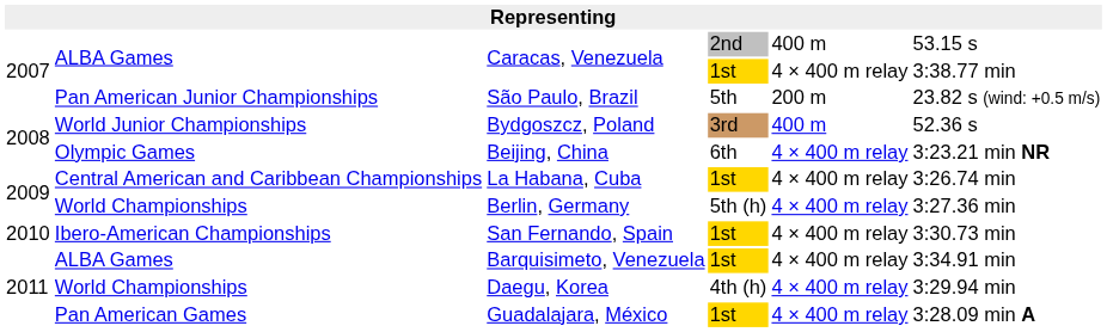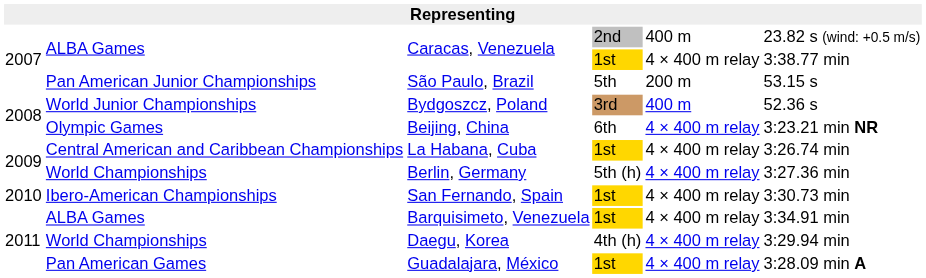 <table>
 <tr>
 <th bgcolor="#eeeeee" colspan="6">Representing </th>
 </tr>
 <tr>
 <td rowspan=3>2007</td>
 <td rowspan=2><a href='#'>ALBA Games</a></td>
 <td rowspan=2><a href='#'>Caracas</a>, <a href='#'>Venezuela</a></td>
 <td bgcolor=silver>2nd</td>
 <td>400 m</td>
-<td>53.15 s</td>
+<td>23.82 s <small>(wind: +0.5 m/s)</small></td>
 </tr>
 <tr>
 <td bgcolor=gold>1st</td>
 <td>4 × 400 m relay</td>
 <td>3:38.77 min</td>
 </tr>
 <tr>
 <td><a href='#'>Pan American Junior Championships</a></td>
 <td><a href='#'>São Paulo</a>, <a href='#'>Brazil</a></td>
 <td>5th</td>
 <td>200 m</td>
-<td>23.82 s <small>(wind: +0.5 m/s)</small></td>
+<td>53.15 s</td>
 </tr>
 <tr>
 <td rowspan=2>2008</td>
 <td><a href='#'>World Junior Championships</a></td>
 <td><a href='#'>Bydgoszcz</a>, <a href='#'>Poland</a></td>
 <td bgcolor=cc9966>3rd</td>
 <td><a href='#'>400 m</a></td>
 <td>52.36 s</td>
 </tr>
 <tr>
 <td><a href='#'>Olympic Games</a></td>
 <td><a href='#'>Beijing</a>, <a href='#'>China</a></td>
 <td>6th</td>
 <td><a href='#'>4 × 400 m relay</a></td>
 <td>3:23.21 min <strong>NR</strong></td>
 </tr>
 <tr>
 <td rowspan=2>2009</td>
 <td><a href='#'>Central American and Caribbean Championships</a></td>
 <td><a href='#'>La Habana</a>, <a href='#'>Cuba</a></td>
 <td bgcolor=gold>1st</td>
 <td>4 × 400 m relay</td>
 <td>3:26.74 min</td>
 </tr>
 <tr>
 <td><a href='#'>World Championships</a></td>
 <td><a href='#'>Berlin</a>, <a href='#'>Germany</a></td>
 <td>5th (h)</td>
 <td><a href='#'>4 × 400 m relay</a></td>
 <td>3:27.36 min</td>
 </tr>
 <tr>
 <td>2010</td>
 <td><a href='#'>Ibero-American Championships</a></td>
 <td><a href='#'>San Fernando</a>, <a href='#'>Spain</a></td>
 <td bgcolor=gold>1st</td>
 <td>4 × 400 m relay</td>
 <td>3:30.73 min</td>
 </tr>
 <tr>
 <td rowspan=3>2011</td>
 <td><a href='#'>ALBA Games</a></td>
 <td><a href='#'>Barquisimeto</a>, <a href='#'>Venezuela</a></td>
 <td bgcolor=gold>1st</td>
 <td>4 × 400 m relay</td>
 <td>3:34.91 min</td>
 </tr>
 <tr>
 <td><a href='#'>World Championships</a></td>
 <td><a href='#'>Daegu</a>, <a href='#'>Korea</a></td>
 <td>4th (h)</td>
 <td><a href='#'>4 × 400 m relay</a></td>
 <td>3:29.94 min</td>
 </tr>
 <tr>
 <td><a href='#'>Pan American Games</a></td>
 <td><a href='#'>Guadalajara</a>, <a href='#'>México</a></td>
 <td bgcolor=gold>1st</td>
 <td><a href='#'>4 × 400 m relay</a></td>
 <td>3:28.09 min <strong>A</strong></td>
 </tr>
 </table>
